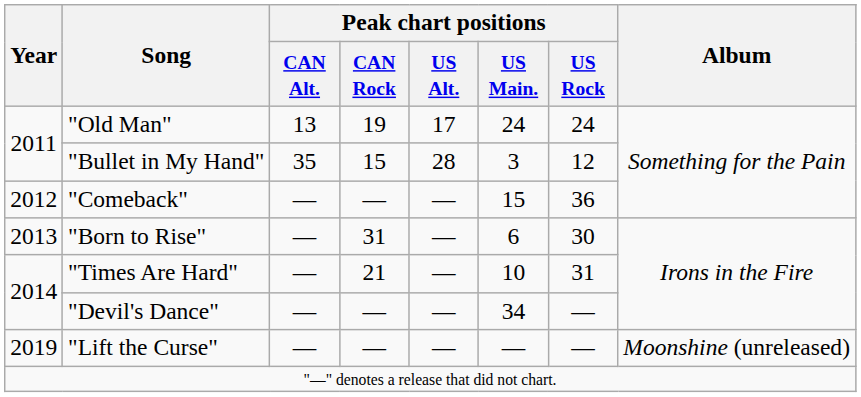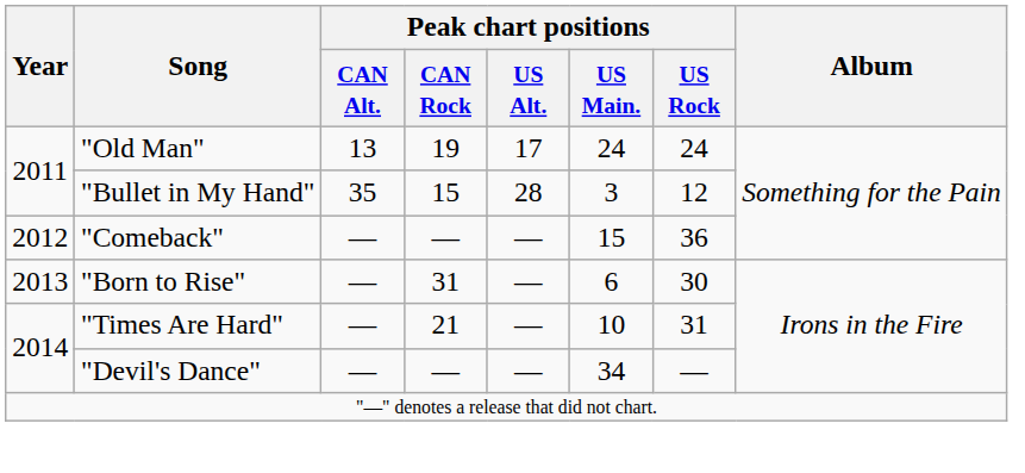 <table class="wikitable">
 <tr>
 <th rowspan="2">Year</th>
 <th rowspan="2">Song</th>
 <th colspan="5">Peak chart positions</th>
 <th rowspan="2">Album</th>
 </tr>
 <tr>
 <th style="width:40px;"><small><a href='#'>CAN<br>Alt.</a></small><br></th>
 <th style="width:40px;"><small><a href='#'>CAN<br>Rock</a></small><br></th>
 <th style="width:40px;"><small><a href='#'>US<br>Alt.</a></small><br></th>
 <th style="width:40px;"><small><a href='#'>US<br>Main.</a></small></th>
 <th style="width:40px;"><small><a href='#'>US<br>Rock</a></small><br></th>
 </tr>
 <tr>
 <td style="text-align:center;" rowspan="2">2011</td>
 <td>"Old Man"</td>
 <td style="text-align:center;">13</td>
 <td style="text-align:center;">19</td>
 <td style="text-align:center;">17</td>
 <td style="text-align:center;">24</td>
 <td style="text-align:center;">24</td>
 <td style="text-align:center;" rowspan="3"><em>Something for the Pain</em></td>
 </tr>
 <tr>
 <td>"Bullet in My Hand"</td>
 <td style="text-align:center;">35</td>
 <td style="text-align:center;">15</td>
 <td style="text-align:center;">28</td>
 <td style="text-align:center;">3</td>
 <td style="text-align:center;">12</td>
 </tr>
 <tr>
 <td style="text-align:center;">2012</td>
 <td>"Comeback"</td>
 <td style="text-align:center;">—</td>
 <td style="text-align:center;">—</td>
 <td style="text-align:center;">—</td>
 <td style="text-align:center;">15</td>
 <td style="text-align:center;">36</td>
 </tr>
 <tr>
 <td style="text-align:center;">2013</td>
 <td>"Born to Rise"</td>
 <td style="text-align:center;">—</td>
 <td style="text-align:center;">31</td>
 <td style="text-align:center;">—</td>
 <td style="text-align:center;">6</td>
 <td style="text-align:center;">30</td>
 <td style="text-align:center;" rowspan="3"><em>Irons in the Fire</em></td>
 </tr>
 <tr>
 <td style="text-align:center;" rowspan="2">2014</td>
 <td>"Times Are Hard"</td>
 <td style="text-align:center;">—</td>
 <td style="text-align:center;">21</td>
 <td style="text-align:center;">—</td>
 <td style="text-align:center;">10</td>
 <td style="text-align:center;">31</td>
 </tr>
 <tr>
 <td>"Devil's Dance"</td>
 <td style="text-align:center;">—</td>
 <td style="text-align:center;">—</td>
 <td style="text-align:center;">—</td>
 <td style="text-align:center;">34</td>
 <td style="text-align:center;">—</td>
 </tr>
 <tr>
-<td>2019</td>
-<td>"Lift the Curse"</td>
-<td style="text-align:center;">—</td>
-<td style="text-align:center;">—</td>
-<td style="text-align:center;">—</td>
-<td style="text-align:center;">—</td>
-<td style="text-align:center;">—</td>
-<td><em>Moonshine</em> (unreleased)</td>
-</tr>
-<tr>
 <td colspan="8" style="text-align:center; font-size:8pt;">"—" denotes a release that did not chart.</td>
 </tr>
 </table>
